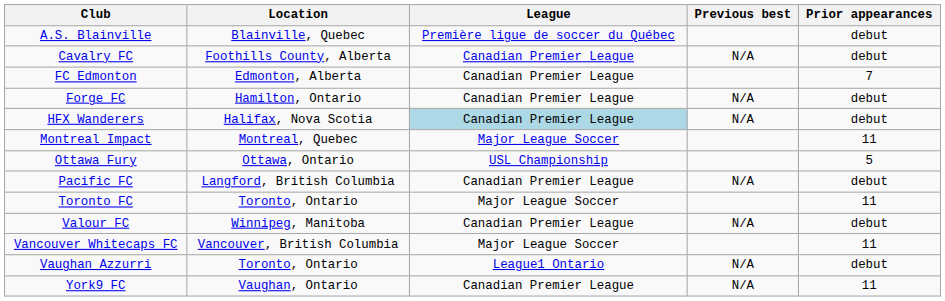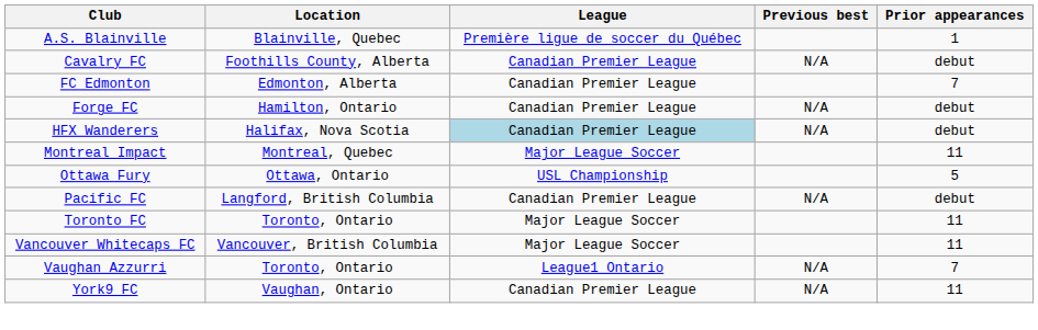 <table class="wikitable sortable" style="text-align:center; font-size:90%; width:100%">
 <tr>
 <th>Club</th>
 <th>Location</th>
 <th>League</th>
 <th>Previous best</th>
 <th>Prior appearances</th>
 </tr>
 <tr>
 <td><a href='#'>A.S. Blainville</a></td>
 <td><a href='#'>Blainville</a>, Quebec</td>
 <td><a href='#'>Première ligue de soccer du Québec</a></td>
 <td></td>
-<td>debut</td>
+<td>1</td>
 </tr>
 <tr>
 <td><a href='#'>Cavalry FC</a></td>
 <td><a href='#'>Foothills County</a>, Alberta</td>
 <td><a href='#'>Canadian Premier League</a></td>
 <td>N/A</td>
 <td>debut</td>
 </tr>
 <tr>
 <td><a href='#'>FC Edmonton</a></td>
 <td><a href='#'>Edmonton</a>, Alberta</td>
 <td>Canadian Premier League</td>
 <td></td>
 <td>7</td>
 </tr>
 <tr>
 <td><a href='#'>Forge FC</a></td>
 <td><a href='#'>Hamilton</a>, Ontario</td>
 <td>Canadian Premier League</td>
 <td>N/A</td>
 <td>debut</td>
 </tr>
 <tr>
 <td><a href='#'>HFX Wanderers</a></td>
 <td><a href='#'>Halifax</a>, Nova Scotia</td>
 <td style="background: lightblue;">Canadian Premier League</td>
 <td>N/A</td>
 <td>debut</td>
 </tr>
 <tr>
 <td><a href='#'>Montreal Impact</a></td>
 <td><a href='#'>Montreal</a>, Quebec</td>
 <td><a href='#'>Major League Soccer</a></td>
 <td></td>
 <td>11</td>
 </tr>
 <tr>
 <td><a href='#'>Ottawa Fury</a></td>
 <td><a href='#'>Ottawa</a>, Ontario</td>
 <td><a href='#'>USL Championship</a></td>
 <td></td>
 <td>5</td>
 </tr>
 <tr>
 <td><a href='#'>Pacific FC</a></td>
 <td><a href='#'>Langford</a>, British Columbia</td>
 <td>Canadian Premier League</td>
 <td>N/A</td>
 <td>debut</td>
 </tr>
 <tr>
 <td><a href='#'>Toronto FC</a></td>
 <td><a href='#'>Toronto</a>, Ontario</td>
 <td>Major League Soccer</td>
 <td></td>
 <td>11</td>
 </tr>
 <tr>
-<td><a href='#'>Valour FC</a></td>
-<td><a href='#'>Winnipeg</a>, Manitoba</td>
-<td>Canadian Premier League</td>
-<td>N/A</td>
-<td>debut</td>
-</tr>
-<tr>
 <td><a href='#'>Vancouver Whitecaps FC</a></td>
 <td><a href='#'>Vancouver</a>, British Columbia</td>
 <td>Major League Soccer</td>
 <td></td>
 <td>11</td>
 </tr>
 <tr>
 <td><a href='#'>Vaughan Azzurri</a></td>
 <td><a href='#'>Toronto</a>, Ontario</td>
 <td><a href='#'>League1 Ontario</a></td>
 <td>N/A</td>
-<td>debut</td>
+<td>7</td>
 </tr>
 <tr>
 <td><a href='#'>York9 FC</a></td>
 <td><a href='#'>Vaughan</a>, Ontario</td>
 <td>Canadian Premier League</td>
 <td>N/A</td>
 <td>11</td>
 </tr>
 </table>
